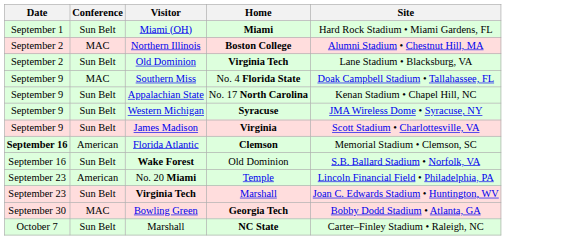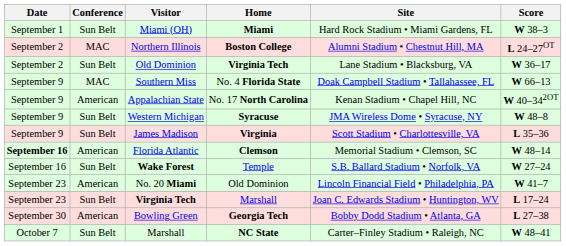 <table class="wikitable" style="text-align:center">
 <tr>
 <th>Date</th>
 <th>Conference</th>
 <th>Visitor</th>
 <th>Home</th>
 <th>Site</th>
+<th>Score</th>
 </tr>
 <tr style="background:#DDFFDD;">
 <td>September 1</td>
 <td>Sun Belt</td>
 <td><a href='#'>Miami (OH)</a></td>
 <td><strong>Miami</strong></td>
 <td>Hard Rock Stadium • Miami Gardens, FL</td>
+<td><strong>W</strong> 38–3</td>
 </tr>
 <tr style="background:#FFDDDD;">
 <td>September 2</td>
 <td>MAC</td>
 <td><a href='#'>Northern Illinois</a></td>
 <td><strong>Boston College</strong></td>
 <td><a href='#'>Alumni Stadium</a> • <a href='#'>Chestnut Hill, MA</a></td>
+<td><strong>L</strong> 24–27<sup>OT</sup></td>
 </tr>
 <tr style="background:#DDFFDD;">
 <td>September 2</td>
 <td>Sun Belt</td>
 <td><a href='#'>Old Dominion</a></td>
 <td><strong>Virginia Tech</strong></td>
 <td>Lane Stadium • Blacksburg, VA</td>
+<td><strong>W</strong> 36–17</td>
 </tr>
 <tr style="background:#DDFFDD;">
 <td>September 9</td>
 <td>MAC</td>
 <td><a href='#'>Southern Miss</a></td>
 <td>No. 4 <strong>Florida State</strong></td>
 <td><a href='#'>Doak Campbell Stadium</a> • <a href='#'>Tallahassee, FL</a></td>
+<td><strong>W</strong> 66–13</td>
 </tr>
 <tr style="background:#DDFFDD;">
 <td>September 9</td>
-<td>Sun Belt</td>
+<td>American</td>
 <td><a href='#'>Appalachian State</a></td>
 <td>No. 17 <strong>North Carolina</strong></td>
 <td>Kenan Stadium • Chapel Hill, NC</td>
+<td><strong>W</strong> 40–34<sup>2OT</sup></td>
 </tr>
 <tr style="background:#DDFFDD;">
 <td>September 9</td>
 <td>Sun Belt</td>
 <td><a href='#'>Western Michigan</a></td>
 <td><strong>Syracuse</strong></td>
 <td><a href='#'>JMA Wireless Dome</a> • <a href='#'>Syracuse, NY</a></td>
+<td><strong>W</strong> 48–8</td>
 </tr>
 <tr style="background:#FFDDDD;">
 <td>September 9</td>
 <td>Sun Belt</td>
 <td><a href='#'>James Madison</a></td>
 <td><strong>Virginia</strong></td>
 <td><a href='#'>Scott Stadium</a> • <a href='#'>Charlottesville, VA</a></td>
+<td><strong>L</strong> 35–36</td>
 </tr>
 <tr style="background:#DDFFDD;">
 <td><strong>September 16</strong></td>
 <td>American</td>
 <td><a href='#'>Florida Atlantic</a></td>
 <td><strong>Clemson</strong></td>
 <td>Memorial Stadium • Clemson, SC</td>
+<td><strong>W</strong> 48–14</td>
 </tr>
 <tr style="background:#DDFFDD;">
 <td>September 16</td>
 <td>Sun Belt</td>
 <td><strong>Wake Forest</strong></td>
-<td>Old Dominion</td>
+<td><a href='#'>Temple</a></td>
 <td><a href='#'>S.B. Ballard Stadium</a> • <a href='#'>Norfolk, VA</a></td>
+<td><strong>W</strong> 27–24</td>
 </tr>
 <tr style="background:#DDFFDD;">
 <td>September 23</td>
 <td>American</td>
 <td>No. 20 <strong>Miami</strong></td>
-<td><a href='#'>Temple</a></td>
+<td>Old Dominion</td>
 <td><a href='#'>Lincoln Financial Field</a> • <a href='#'>Philadelphia, PA</a></td>
+<td><strong>W</strong> 41–7</td>
 </tr>
 <tr style="background:#FFDDDD;">
 <td>September 23</td>
 <td>Sun Belt</td>
 <td><strong>Virginia Tech</strong></td>
 <td><a href='#'>Marshall</a></td>
 <td><a href='#'>Joan C. Edwards Stadium</a> • <a href='#'>Huntington, WV</a></td>
+<td><strong>L</strong> 17–24</td>
 </tr>
 <tr style="background:#FFDDDD;">
 <td>September 30</td>
-<td>MAC</td>
+<td>American</td>
 <td><a href='#'>Bowling Green</a></td>
 <td><strong>Georgia Tech</strong></td>
 <td><a href='#'>Bobby Dodd Stadium</a> • <a href='#'>Atlanta, GA</a></td>
+<td><strong>L</strong> 27–38</td>
 </tr>
 <tr style="background:#DDFFDD;">
 <td>October 7</td>
 <td>Sun Belt</td>
 <td>Marshall</td>
 <td><strong>NC State</strong></td>
 <td>Carter–Finley Stadium • Raleigh, NC</td>
+<td><strong>W</strong> 48–41</td>
 </tr>
 </table>
